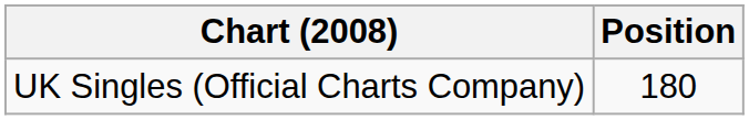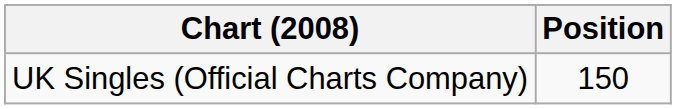 <table class="wikitable">
 <tr>
 <th>Chart (2008)</th>
 <th>Position</th>
 </tr>
 <tr>
 <td>UK Singles (Official Charts Company)</td>
-<td style="text-align:center;">180</td>
+<td style="text-align:center;">150</td>
 </tr>
 </table>
